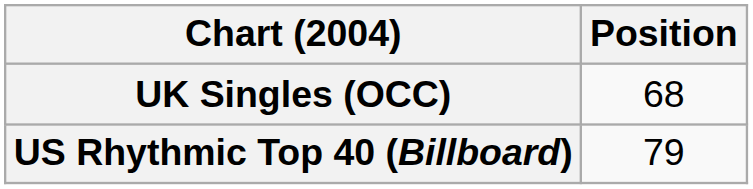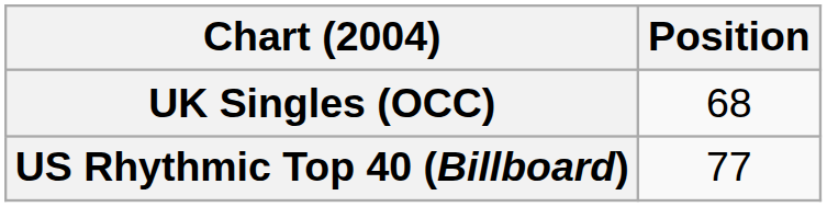 <table class="wikitable plainrowheaders" style="text-align:center">
 <tr>
 <th scope="col">Chart (2004)</th>
 <th scope="col">Position</th>
 </tr>
 <tr>
 <th scope="row">UK Singles (OCC)</th>
 <td>68</td>
 </tr>
 <tr>
 <th scope="row">US Rhythmic Top 40 (<em>Billboard</em>)</th>
-<td>79</td>
+<td>77</td>
 </tr>
 </table>
